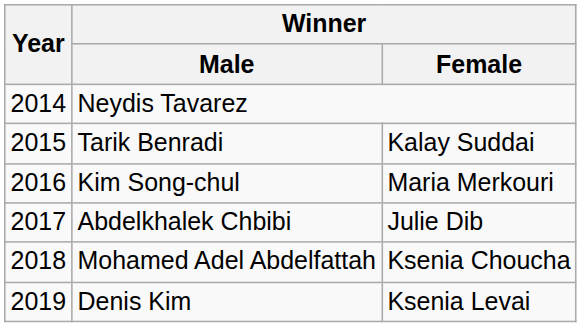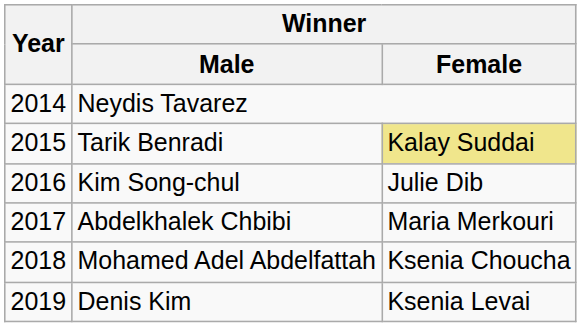 <table class="wikitable">
 <tr>
 <th rowspan="2">Year</th>
 <th colspan="2">Winner</th>
 </tr>
 <tr>
 <th>Male</th>
 <th>Female</th>
 </tr>
 <tr>
 <td>2014</td>
 <td colspan="2"> Neydis Tavarez</td>
 </tr>
 <tr>
 <td>2015</td>
 <td> Tarik Benradi</td>
-<td> Kalay Suddai</td>
+<td style="background: khaki;"> Kalay Suddai</td>
 </tr>
 <tr>
 <td>2016</td>
 <td> Kim Song-chul</td>
-<td> Maria Merkouri</td>
+<td> Julie Dib</td>
 </tr>
 <tr>
 <td>2017</td>
 <td> Abdelkhalek Chbibi</td>
-<td> Julie Dib</td>
+<td> Maria Merkouri</td>
 </tr>
 <tr>
 <td>2018</td>
 <td> Mohamed Adel Abdelfattah</td>
 <td> Ksenia Choucha</td>
 </tr>
 <tr>
 <td>2019</td>
 <td> Denis Kim</td>
 <td> Ksenia Levai</td>
 </tr>
 </table>
